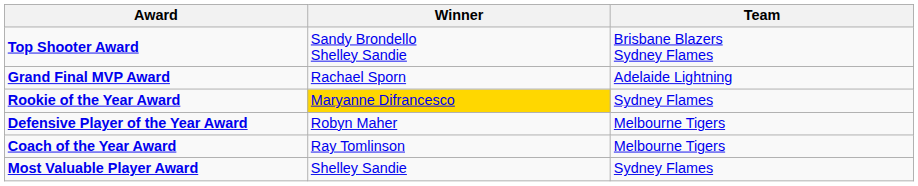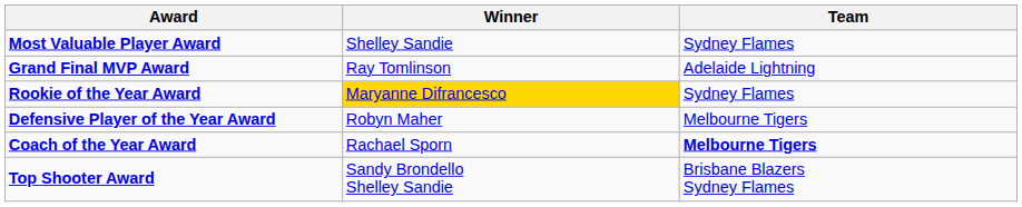 <table class="wikitable" style="width: 80%">
 <tr>
 <th width=125>Award</th>
 <th width=125>Winner</th>
 <th width=125>Team</th>
 </tr>
 <tr>
-<td><strong><a href='#'>Top Shooter Award</a></strong></td>
-<td><a href='#'>Sandy Brondello</a><br><a href='#'>Shelley Sandie</a></td>
-<td><a href='#'>Brisbane Blazers</a><br><a href='#'>Sydney Flames</a></td>
+<td><strong><a href='#'>Most Valuable Player Award</a></strong></td>
+<td><a href='#'>Shelley Sandie</a></td>
+<td><a href='#'>Sydney Flames</a></td>
 </tr>
 <tr>
 <td><strong><a href='#'>Grand Final MVP Award</a></strong></td>
-<td><a href='#'>Rachael Sporn</a></td>
+<td><a href='#'>Ray Tomlinson</a></td>
 <td><a href='#'>Adelaide Lightning</a></td>
 </tr>
 <tr>
 <td><strong><a href='#'>Rookie of the Year Award</a></strong></td>
 <td style="background: gold;"><a href='#'>Maryanne Difrancesco</a></td>
 <td><a href='#'>Sydney Flames</a></td>
 </tr>
 <tr>
 <td><strong><a href='#'>Defensive Player of the Year Award</a></strong></td>
 <td><a href='#'>Robyn Maher</a></td>
 <td><a href='#'>Melbourne Tigers</a></td>
 </tr>
 <tr>
 <td><strong><a href='#'>Coach of the Year Award</a></strong></td>
-<td><a href='#'>Ray Tomlinson</a></td>
-<td><a href='#'>Melbourne Tigers</a></td>
+<td><a href='#'>Rachael Sporn</a></td>
+<td><strong><a href='#'>Melbourne Tigers</a></strong></td>
 </tr>
 <tr>
-<td><strong><a href='#'>Most Valuable Player Award</a></strong></td>
-<td><a href='#'>Shelley Sandie</a></td>
-<td><a href='#'>Sydney Flames</a></td>
+<td><strong><a href='#'>Top Shooter Award</a></strong></td>
+<td><a href='#'>Sandy Brondello</a><br><a href='#'>Shelley Sandie</a></td>
+<td><a href='#'>Brisbane Blazers</a><br><a href='#'>Sydney Flames</a></td>
 </tr>
 </table>
